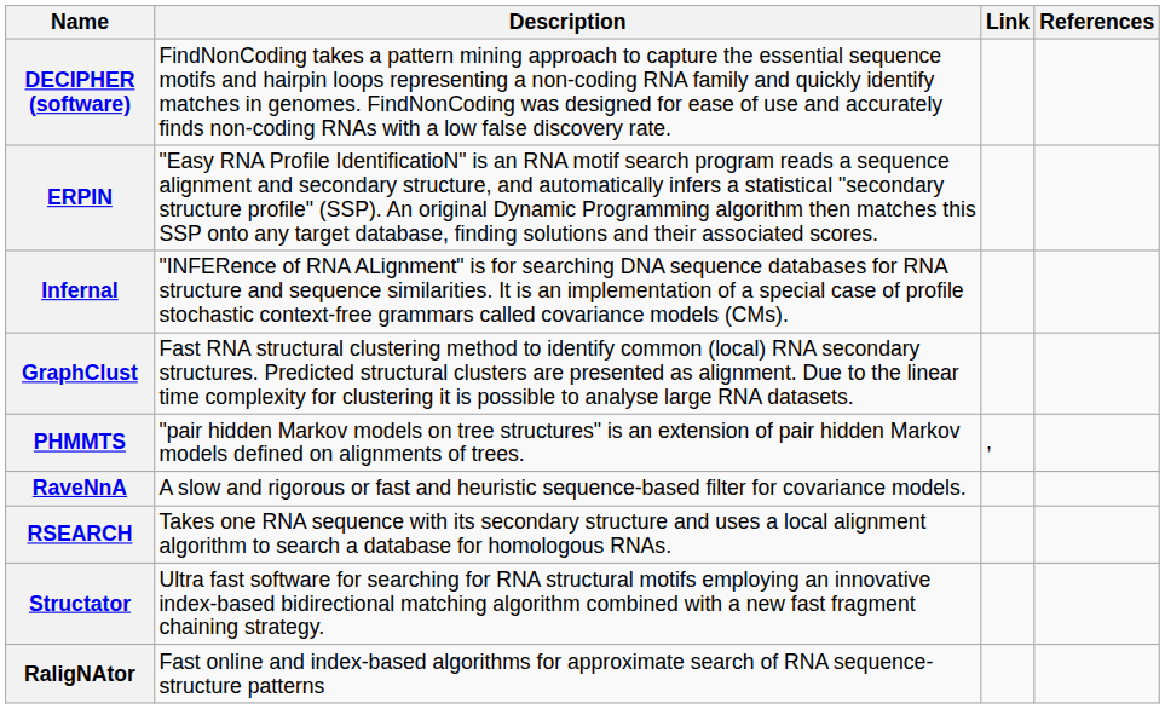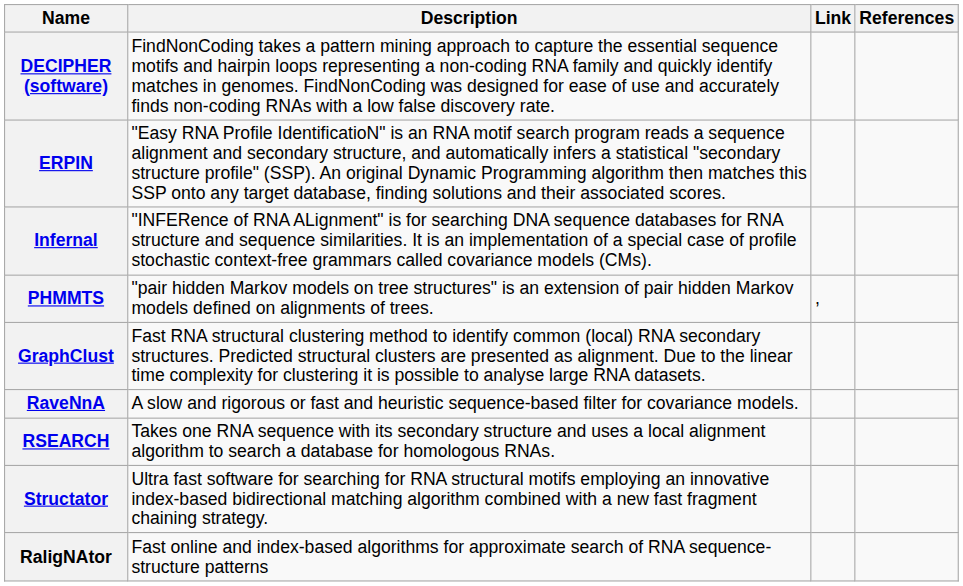 <table class="wikitable sortable">
 <tr>
 <th>Name</th>
 <th>Description</th>
 <th>Link</th>
 <th>References</th>
 </tr>
 <tr>
 <th><a href='#'>DECIPHER (software)</a></th>
 <td>FindNonCoding takes a pattern mining approach to capture the essential sequence motifs and hairpin loops representing a non-coding RNA family and quickly identify matches in genomes. FindNonCoding was designed for ease of use and accurately finds non-coding RNAs with a low false discovery rate.</td>
 <td></td>
 <td></td>
 </tr>
 <tr>
 <th><a href='#'>ERPIN</a></th>
 <td>"Easy RNA Profile IdentificatioN" is an RNA motif search program reads a sequence alignment and secondary structure, and automatically infers a statistical "secondary structure profile" (SSP). An original Dynamic Programming algorithm then matches this SSP onto any target database, finding solutions and their associated scores.</td>
 <td>  </td>
 <td></td>
 </tr>
 <tr>
 <th><a href='#'>Infernal</a></th>
 <td>"INFERence of RNA ALignment" is for searching DNA sequence databases for RNA structure and sequence similarities. It is an implementation of a special case of profile stochastic context-free grammars called covariance models (CMs).</td>
 <td></td>
 <td></td>
 </tr>
 <tr>
+<th><a href='#'>PHMMTS</a></th>
+<td>"pair hidden Markov models on tree structures" is an extension of pair hidden Markov models defined on alignments of trees.</td>
+<td>, </td>
+<td></td>
+</tr>
+<tr>
 <th><a href='#'>GraphClust</a></th>
 <td>Fast RNA structural clustering method to identify common (local) RNA secondary structures. Predicted structural clusters are presented as alignment. Due to the linear time complexity for clustering it is possible to analyse large RNA datasets.</td>
 <td></td>
-<td></td>
-</tr>
-<tr>
-<th><a href='#'>PHMMTS</a></th>
-<td>"pair hidden Markov models on tree structures" is an extension of pair hidden Markov models defined on alignments of trees.</td>
-<td>, </td>
 <td></td>
 </tr>
 <tr>
 <th><a href='#'>RaveNnA</a></th>
 <td>A slow and rigorous or fast and heuristic sequence-based filter for covariance models.</td>
 <td> </td>
 <td></td>
 </tr>
 <tr>
 <th><a href='#'>RSEARCH</a></th>
 <td>Takes one RNA sequence with its secondary structure and uses a local alignment algorithm to search a database for homologous RNAs.</td>
 <td></td>
 <td></td>
 </tr>
 <tr>
 <th><a href='#'>Structator</a></th>
 <td>Ultra fast software for searching for RNA structural motifs employing an innovative index-based bidirectional matching algorithm combined with a new fast fragment chaining strategy.</td>
 <td></td>
 <td></td>
 </tr>
 <tr>
 <th>RaligNAtor</th>
 <td>Fast online and index-based algorithms for approximate search of RNA sequence-structure patterns</td>
 <td></td>
 <td></td>
 </tr>
 </table>
